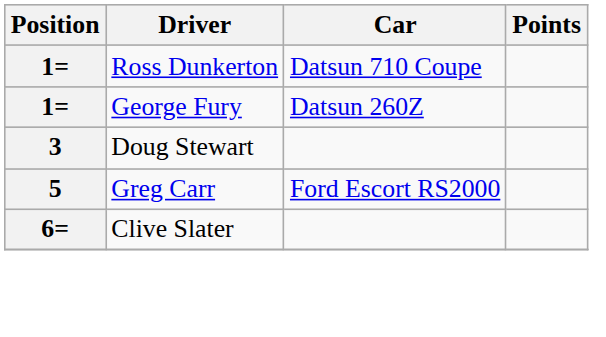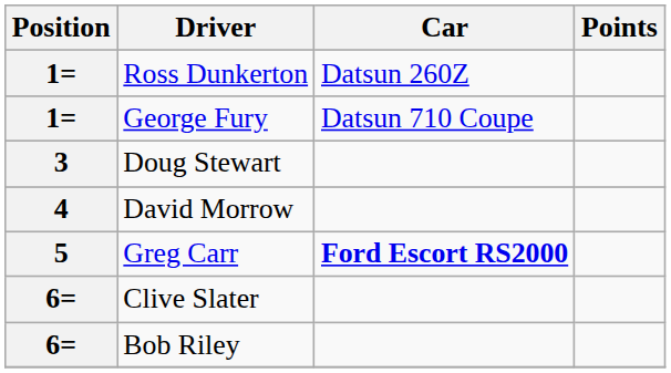 <table class="wikitable" border="1">
 <tr>
 <th>Position</th>
 <th>Driver</th>
 <th>Car</th>
 <th>Points</th>
 </tr>
 <tr>
 <th>1=</th>
 <td><a href='#'>Ross Dunkerton</a></td>
-<td><a href='#'>Datsun 710 Coupe</a></td>
+<td><a href='#'>Datsun 260Z</a></td>
 <td align="center"></td>
 </tr>
 <tr>
 <th>1=</th>
 <td><a href='#'>George Fury</a></td>
-<td><a href='#'>Datsun 260Z</a></td>
+<td><a href='#'>Datsun 710 Coupe</a></td>
 <td align="center"></td>
 </tr>
 <tr>
 <th>3</th>
 <td>Doug Stewart</td>
 <td></td>
 <td align="center"></td>
 </tr>
 <tr>
+<th>4</th>
+<td>David Morrow</td>
+<td></td>
+<td align="center"></td>
+</tr>
+<tr>
 <th>5</th>
 <td><a href='#'>Greg Carr</a></td>
-<td><a href='#'>Ford Escort RS2000</a></td>
+<td><strong><a href='#'>Ford Escort RS2000</a></strong></td>
 <td align="center"></td>
 </tr>
 <tr>
 <th>6=</th>
 <td>Clive Slater</td>
 <td></td>
 <td align="center"></td>
 </tr>
 <tr>
+<th>6=</th>
+<td>Bob Riley</td>
+<td></td>
+<td align="center"></td>
+</tr>
+<tr>
 </tr>
 </table>
